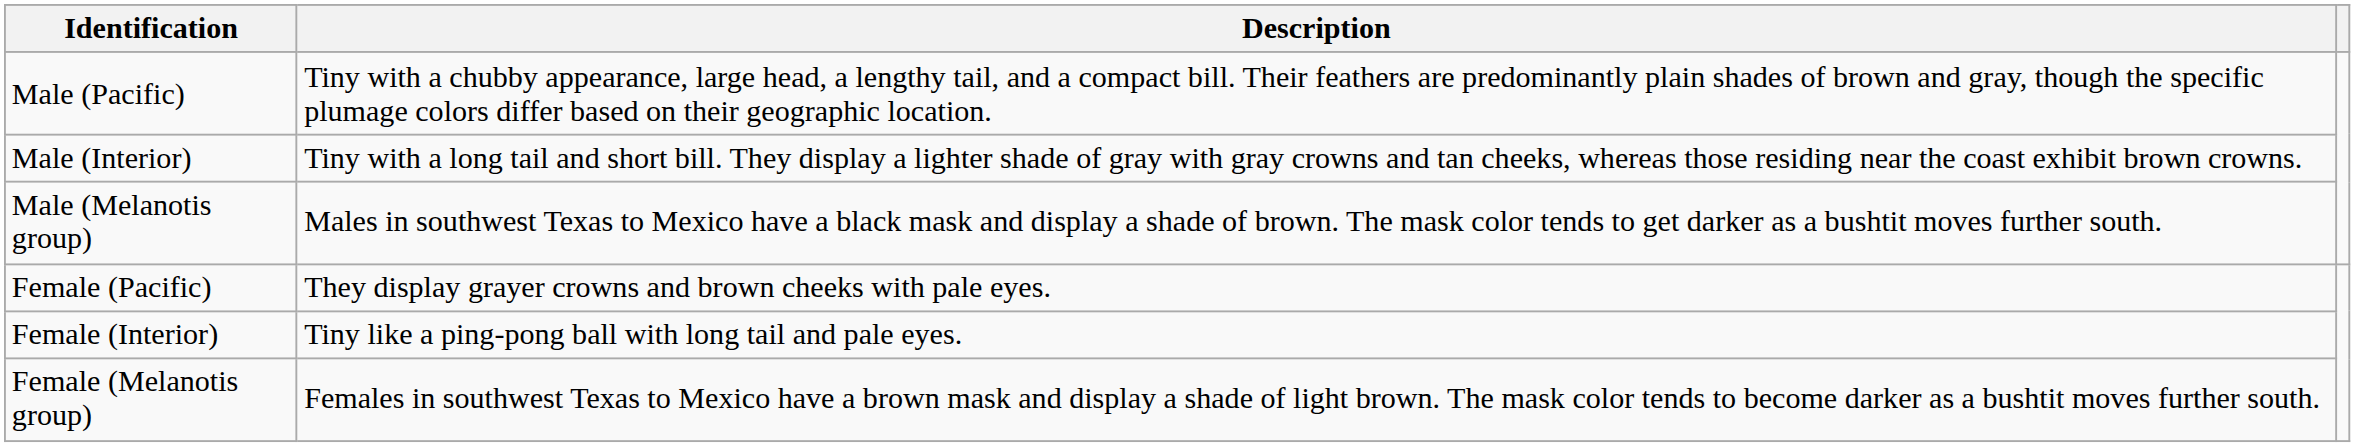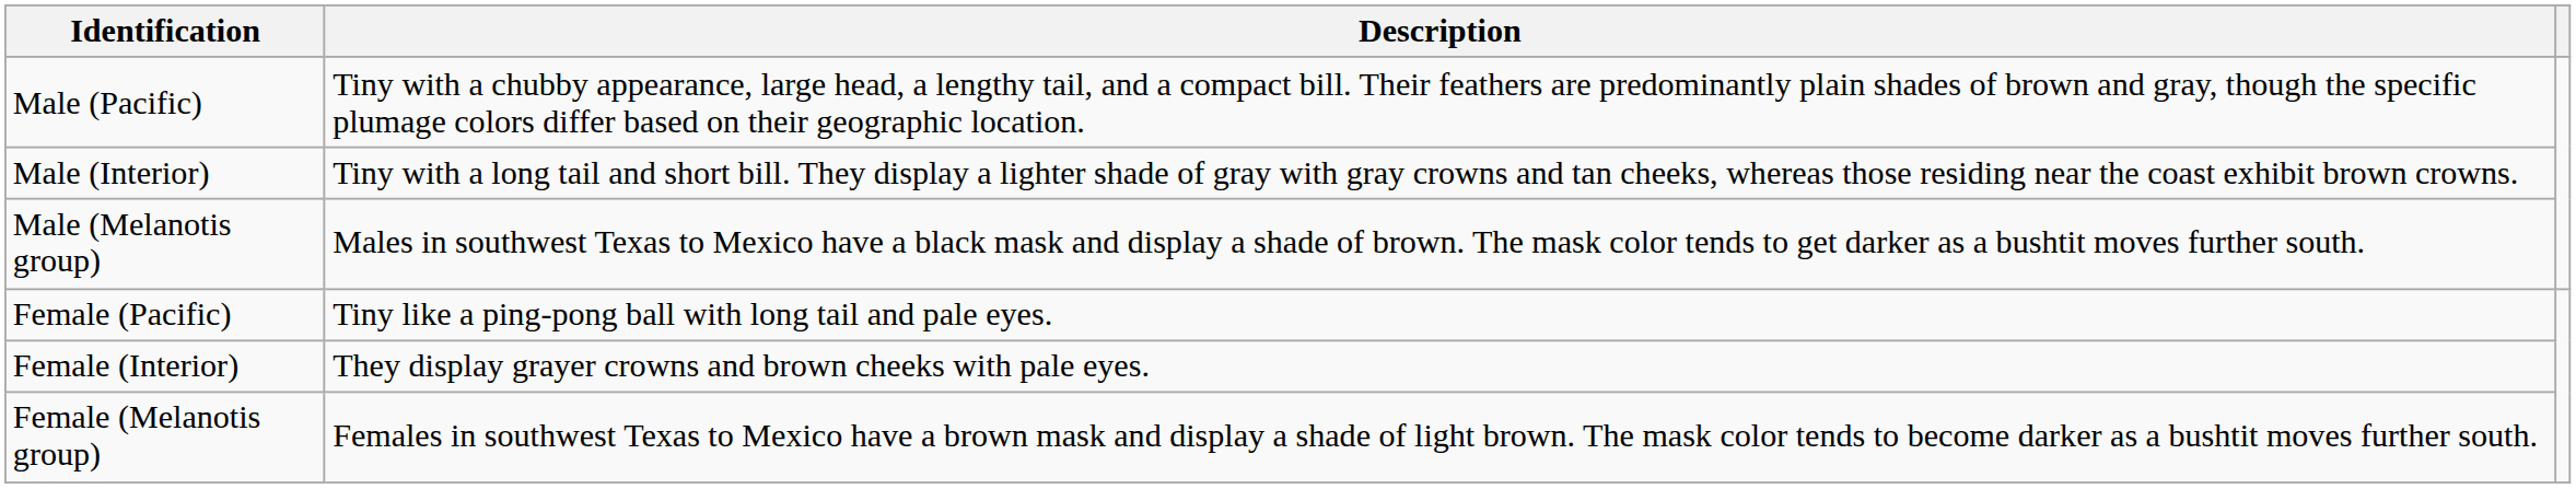 <table class="wikitable">
 <tr>
 <th>Identification</th>
 <th>Description</th>
 <th></th>
 </tr>
 <tr>
 <td>Male (Pacific)</td>
 <td>Tiny with a chubby appearance, large head, a lengthy tail, and a compact bill. Their feathers are predominantly plain shades of brown and gray, though the specific plumage colors differ based on their geographic location.</td>
 <td rowspan="3"></td>
 </tr>
 <tr>
 <td>Male (Interior)</td>
 <td>Tiny with a long tail and short bill. They display a lighter shade of gray with gray crowns and tan cheeks, whereas those residing near the coast exhibit brown crowns.</td>
 </tr>
 <tr>
 <td>Male (Melanotis group)</td>
 <td>Males in southwest Texas to Mexico have a black mask and display a shade of brown. The mask color tends to get darker as a bushtit moves further south.</td>
 </tr>
 <tr>
 <td>Female (Pacific)</td>
-<td>They display grayer crowns and brown cheeks with pale eyes.</td>
+<td>Tiny like a ping-pong ball with long tail and pale eyes.</td>
 <td rowspan="3"></td>
 </tr>
 <tr>
 <td>Female (Interior)</td>
-<td>Tiny like a ping-pong ball with long tail and pale eyes.</td>
+<td>They display grayer crowns and brown cheeks with pale eyes.</td>
 </tr>
 <tr>
 <td>Female (Melanotis group)</td>
 <td>Females in southwest Texas to Mexico have a brown mask and display a shade of light brown. The mask color tends to become darker as a bushtit moves further south.</td>
 </tr>
 </table>
